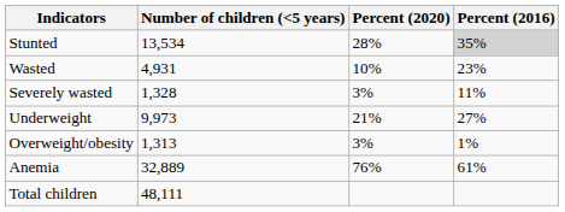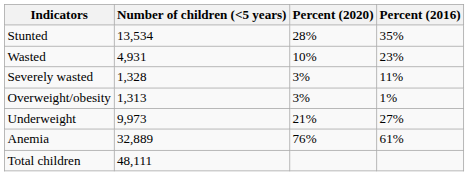 <table class = "wikitable sortable">
 <tr>
 <th>Indicators</th>
 <th>Number of children (<5 years)</th>
 <th>Percent (2020)</th>
 <th>Percent (2016)</th>
 </tr>
 <tr>
 <td>Stunted</td>
 <td>13,534</td>
 <td>28%</td>
-<td style="background: lightgrey;">35%</td>
+<td>35%</td>
 </tr>
 <tr>
 <td>Wasted</td>
 <td>4,931</td>
 <td>10%</td>
 <td>23%</td>
 </tr>
 <tr>
 <td>Severely wasted</td>
 <td>1,328</td>
 <td>3%</td>
 <td>11%</td>
 </tr>
 <tr>
+<td>Overweight/obesity</td>
+<td>1,313</td>
+<td>3%</td>
+<td>1%</td>
+</tr>
+<tr>
 <td>Underweight</td>
 <td>9,973</td>
 <td>21%</td>
 <td>27%</td>
-</tr>
-<tr>
-<td>Overweight/obesity</td>
-<td>1,313</td>
-<td>3%</td>
-<td>1%</td>
 </tr>
 <tr>
 <td>Anemia</td>
 <td>32,889</td>
 <td>76%</td>
 <td>61%</td>
 </tr>
 <tr>
 <td>Total children</td>
 <td>48,111</td>
 <td></td>
 <td></td>
 </tr>
 </table>
